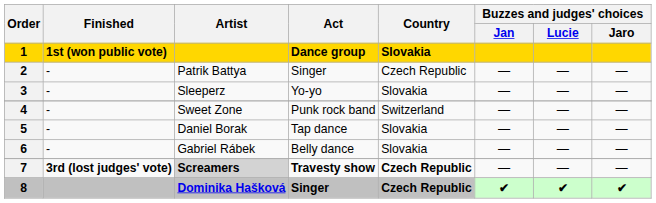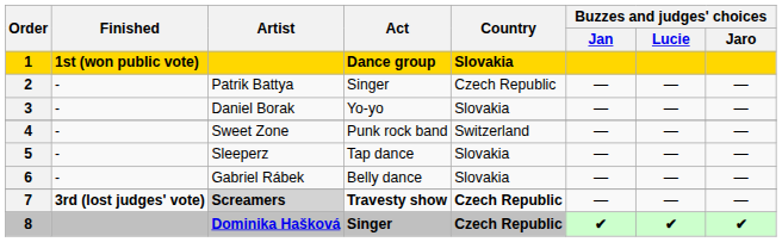 <table class="wikitable">
 <tr>
 <th rowspan=2>Order</th>
 <th rowspan=2>Finished</th>
 <th rowspan=2>Artist</th>
 <th rowspan=2>Act</th>
 <th rowspan=2>Country</th>
 <th colspan=3>Buzzes and judges' choices</th>
 </tr>
 <tr>
 <th width="70"><a href='#'>Jan</a></th>
 <th width="70"><a href='#'>Lucie</a></th>
 <th width="70">Jaro</th>
 </tr>
 <tr>
 <th scope="row" style="background-color:gold">1</th>
 <td style="background-color:gold"><strong>1st (won public vote)</strong></td>
 <td style="background-color:gold"></td>
 <td style="background-color:gold"><strong>Dance group</strong></td>
 <td style="background-color:gold"><strong>Slovakia</strong></td>
 <td style="background-color:gold"></td>
 <td style="background-color:gold"></td>
 <td style="background-color:gold"></td>
 </tr>
 <tr>
 <th scope="row">2</th>
 <td>-</td>
 <td>Patrik Battya</td>
 <td>Singer</td>
 <td>Czech Republic</td>
 <td align="center">—</td>
 <td align="center">—</td>
 <td align="center">—</td>
 </tr>
 <tr>
 <th scope="row">3</th>
 <td>-</td>
-<td>Sleeperz</td>
+<td>Daniel Borak</td>
 <td>Yo-yo</td>
 <td>Slovakia</td>
 <td align="center">—</td>
 <td align="center">—</td>
 <td align="center">—</td>
 </tr>
 <tr>
 </tr>
 <tr>
 <th scope="row">4</th>
 <td>-</td>
 <td>Sweet Zone</td>
 <td>Punk rock band</td>
 <td>Switzerland</td>
 <td align="center">—</td>
 <td align="center">—</td>
 <td align="center">—</td>
 </tr>
 <tr>
 <th scope="row">5</th>
 <td>-</td>
-<td>Daniel Borak</td>
+<td>Sleeperz</td>
 <td>Tap dance</td>
 <td>Slovakia</td>
 <td align="center">—</td>
 <td align="center">—</td>
 <td align="center">—</td>
 </tr>
 <tr>
 <th scope="row">6</th>
 <td>-</td>
 <td>Gabriel Rábek</td>
 <td>Belly dance</td>
 <td>Slovakia</td>
 <td align="center">—</td>
 <td align="center">—</td>
 <td align="center">—</td>
 </tr>
 <tr>
 </tr>
 <tr>
 <th scope="row">7</th>
 <td><strong>3rd (lost judges' vote)</strong></td>
 <td style="background: lightgrey;"><strong>Screamers</strong></td>
 <td><strong>Travesty show</strong></td>
 <td><strong>Czech Republic</strong></td>
 <td align="center">—</td>
 <td align="center">—</td>
 <td align="center">—</td>
 </tr>
 <tr>
 <th scope="row" style="background-color:silver">8</th>
 <td style="background-color:silver"><strong></strong></td>
 <td style="background-color:silver"><strong><a href='#'>Dominika Hašková</a></strong></td>
 <td style="background-color:silver"><strong> Singer</strong></td>
 <td style="background-color:silver"><strong>Czech Republic</strong></td>
 <td style="background-color:#CFC;text-align:center"><strong>✔</strong></td>
 <td style="background-color:#CFC;text-align:center"><strong>✔</strong></td>
 <td style="background-color:#CFC;text-align:center"><strong>✔</strong></td>
 </tr>
 </table>
